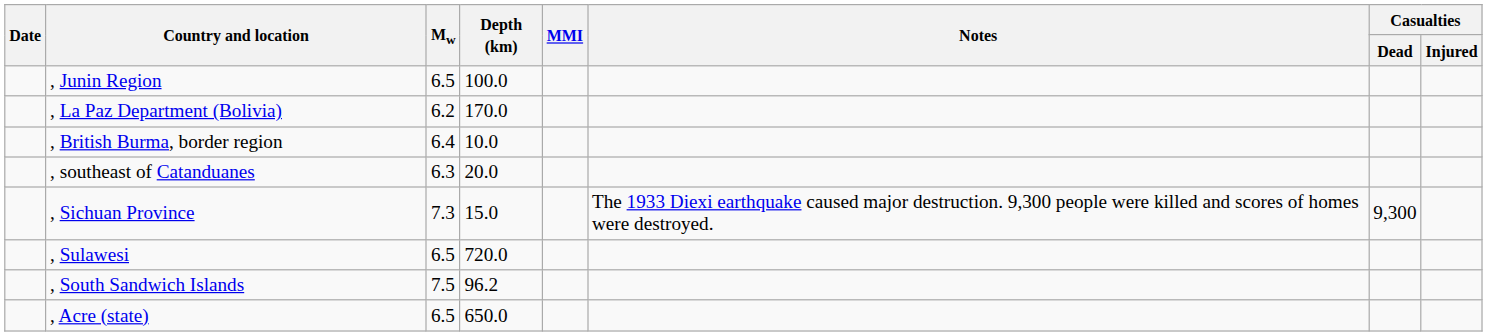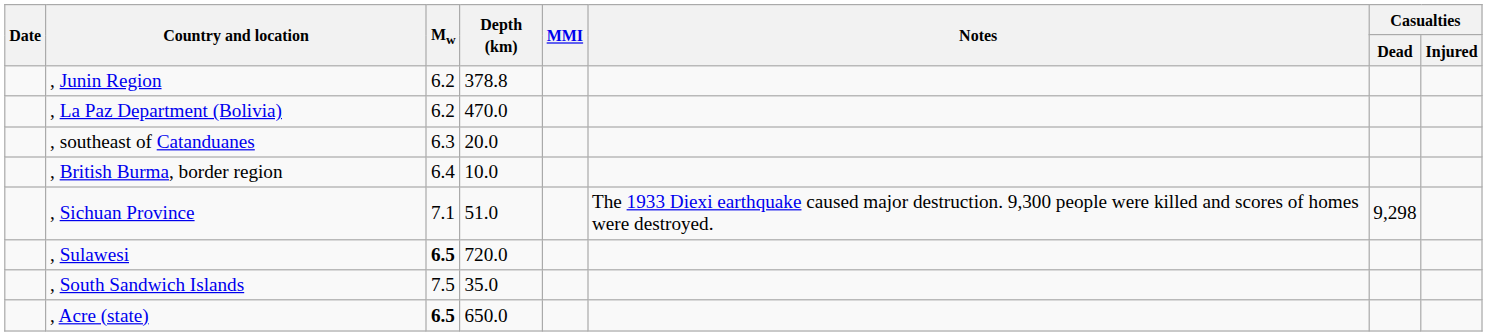 <table class="wikitable sortable sort-under" style="border:1px black; margin-left:1em;">
 <tr>
 <th rowspan="2"><small>Date</small></th>
 <th rowspan="2" style="width: 310px"><small>Country and location</small></th>
 <th rowspan="2"><small>M<sub>w</sub></small></th>
 <th rowspan="2"><small>Depth (km)</small></th>
 <th rowspan="2"><small><a href='#'>MMI</a></small></th>
 <th rowspan="2" class="unsortable"><small>Notes</small></th>
 <th colspan="2"><small>Casualties</small></th>
 </tr>
 <tr>
 <th><small>Dead</small></th>
 <th><small>Injured</small></th>
 </tr>
 <tr>
 <td></td>
 <td>, <a href='#'>Junin Region</a></td>
-<td>6.5</td>
-<td>100.0</td>
+<td>6.2</td>
+<td>378.8</td>
 <td></td>
 <td></td>
 <td></td>
 <td></td>
 </tr>
 <tr>
 <td></td>
 <td>, <a href='#'>La Paz Department (Bolivia)</a></td>
 <td>6.2</td>
-<td>170.0</td>
+<td>470.0</td>
+<td></td>
+<td></td>
+<td></td>
+<td></td>
+</tr>
+<tr>
+<td></td>
+<td>, southeast of <a href='#'>Catanduanes</a></td>
+<td>6.3</td>
+<td>20.0</td>
 <td></td>
 <td></td>
 <td></td>
 <td></td>
 </tr>
 <tr>
 <td></td>
 <td>,  <a href='#'>British Burma</a>, border region</td>
 <td>6.4</td>
 <td>10.0</td>
 <td></td>
 <td></td>
 <td></td>
 <td></td>
 </tr>
 <tr>
 <td></td>
-<td>, southeast of <a href='#'>Catanduanes</a></td>
-<td>6.3</td>
-<td>20.0</td>
-<td></td>
-<td></td>
-<td></td>
-<td></td>
-</tr>
-<tr>
-<td></td>
 <td>, <a href='#'>Sichuan Province</a></td>
-<td>7.3</td>
-<td>15.0</td>
+<td>7.1</td>
+<td>51.0</td>
 <td></td>
 <td>The <a href='#'>1933 Diexi earthquake</a> caused major destruction. 9,300 people were killed and scores of homes were destroyed.</td>
-<td>9,300</td>
+<td>9,298</td>
 <td></td>
 </tr>
 <tr>
 <td></td>
 <td>, <a href='#'>Sulawesi</a></td>
-<td>6.5</td>
+<td><strong>6.5</strong></td>
 <td>720.0</td>
 <td></td>
 <td></td>
 <td></td>
 <td></td>
 </tr>
 <tr>
 <td></td>
 <td>, <a href='#'>South Sandwich Islands</a></td>
 <td>7.5</td>
-<td>96.2</td>
+<td>35.0</td>
 <td></td>
 <td></td>
 <td></td>
 <td></td>
 </tr>
 <tr>
 <td></td>
 <td>, <a href='#'>Acre (state)</a></td>
-<td>6.5</td>
+<td><strong>6.5</strong></td>
 <td>650.0</td>
 <td></td>
 <td></td>
 <td></td>
 <td></td>
 </tr>
 </table>
